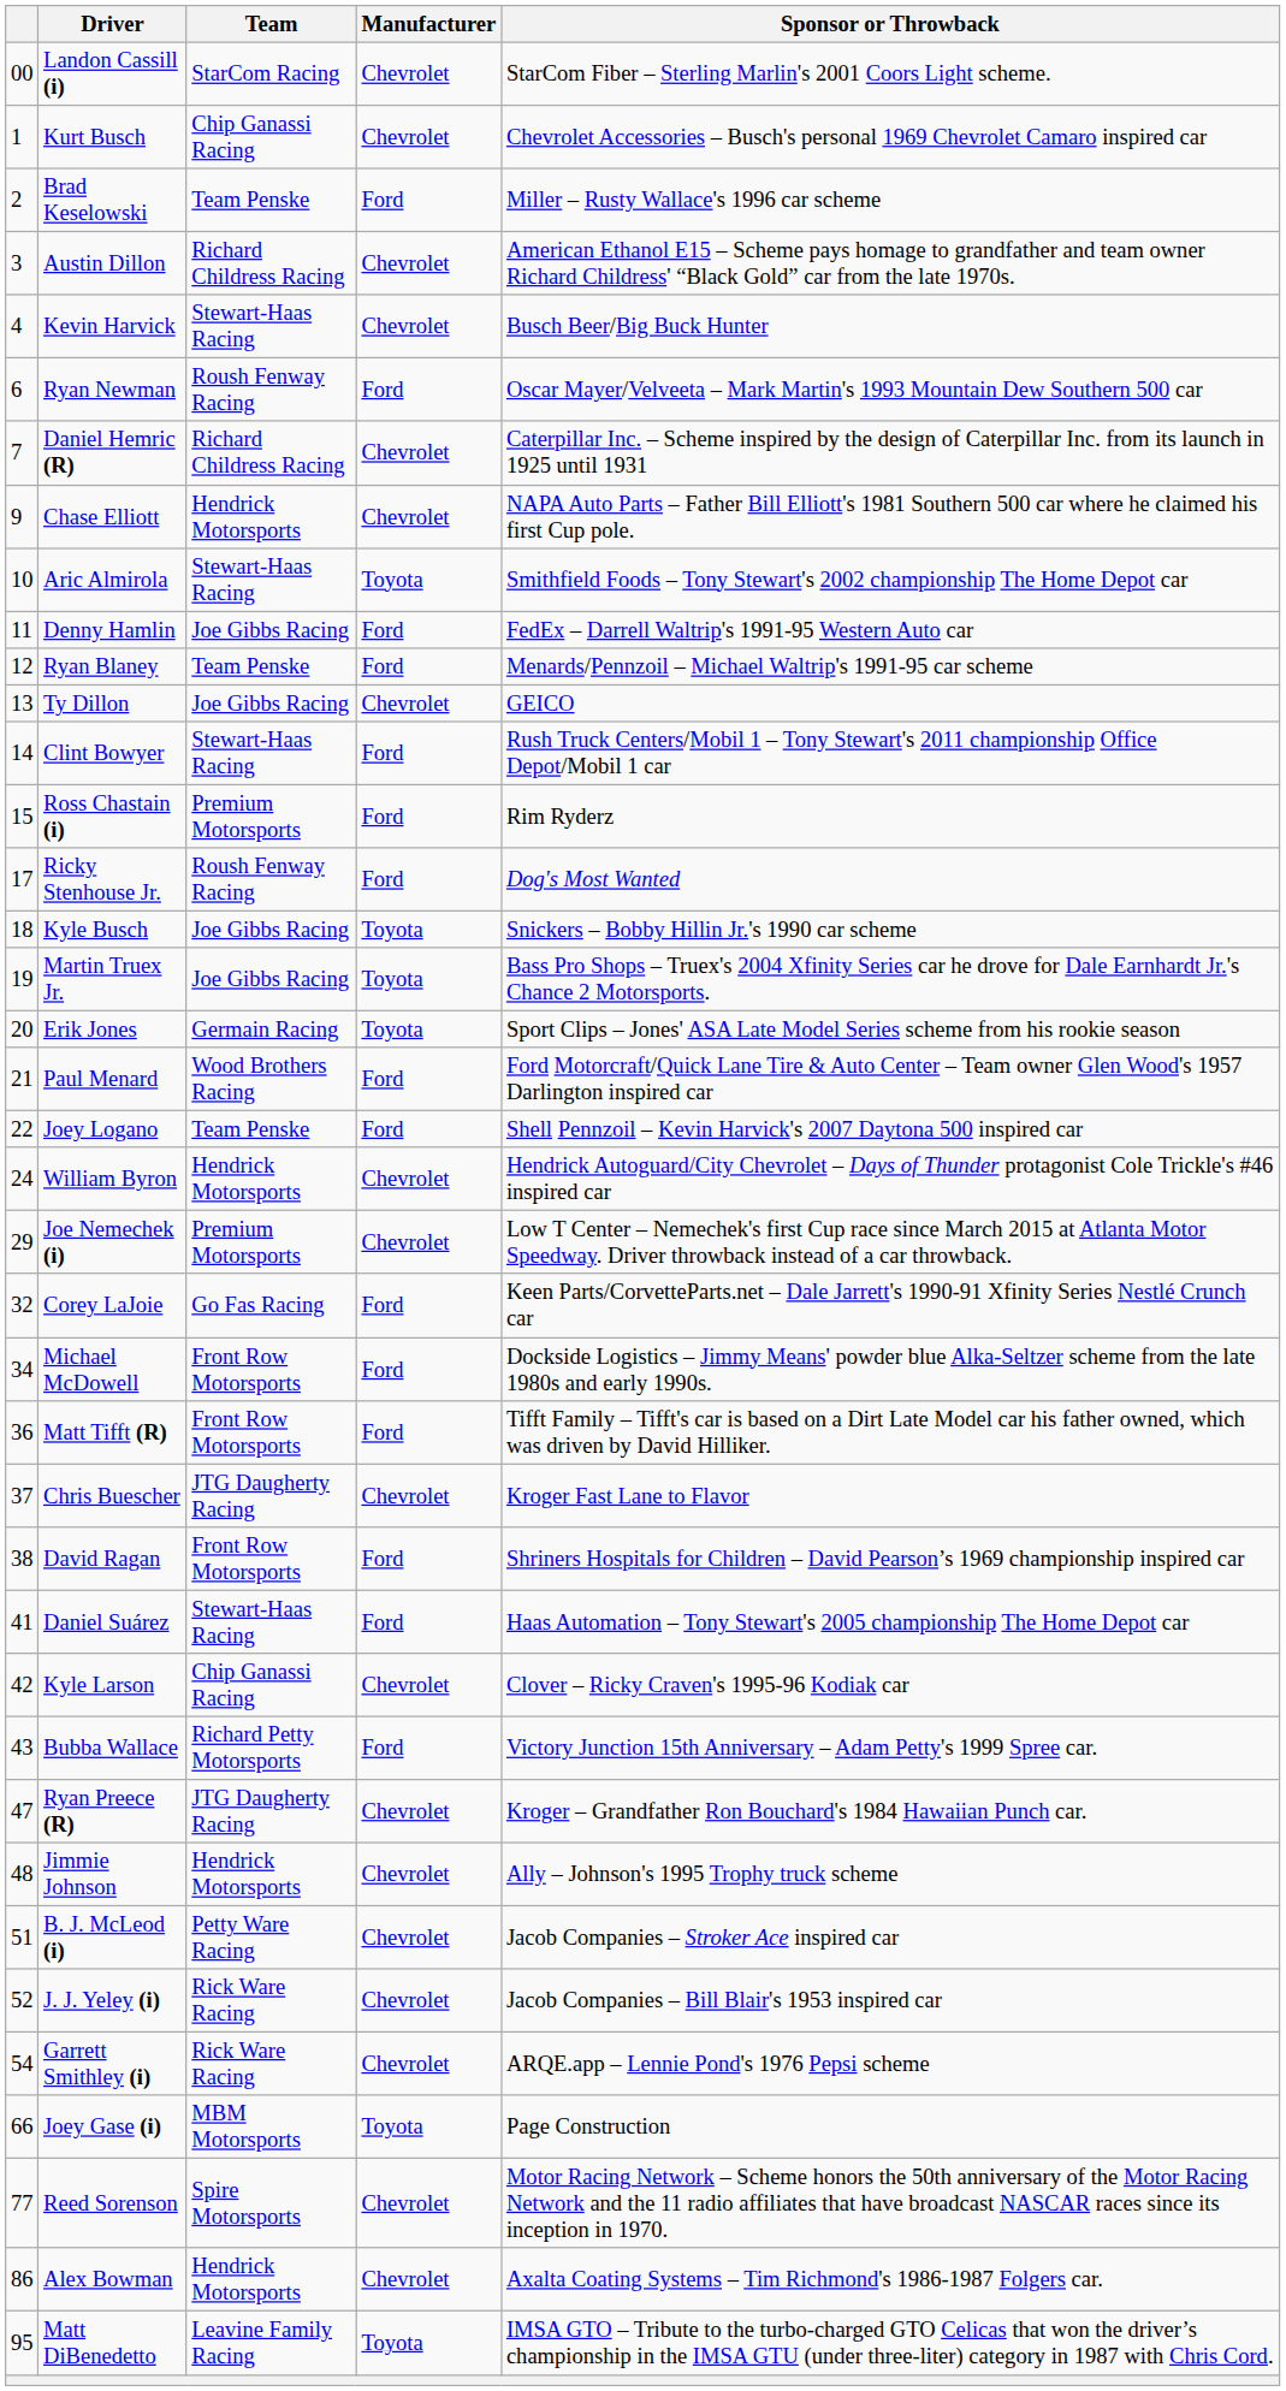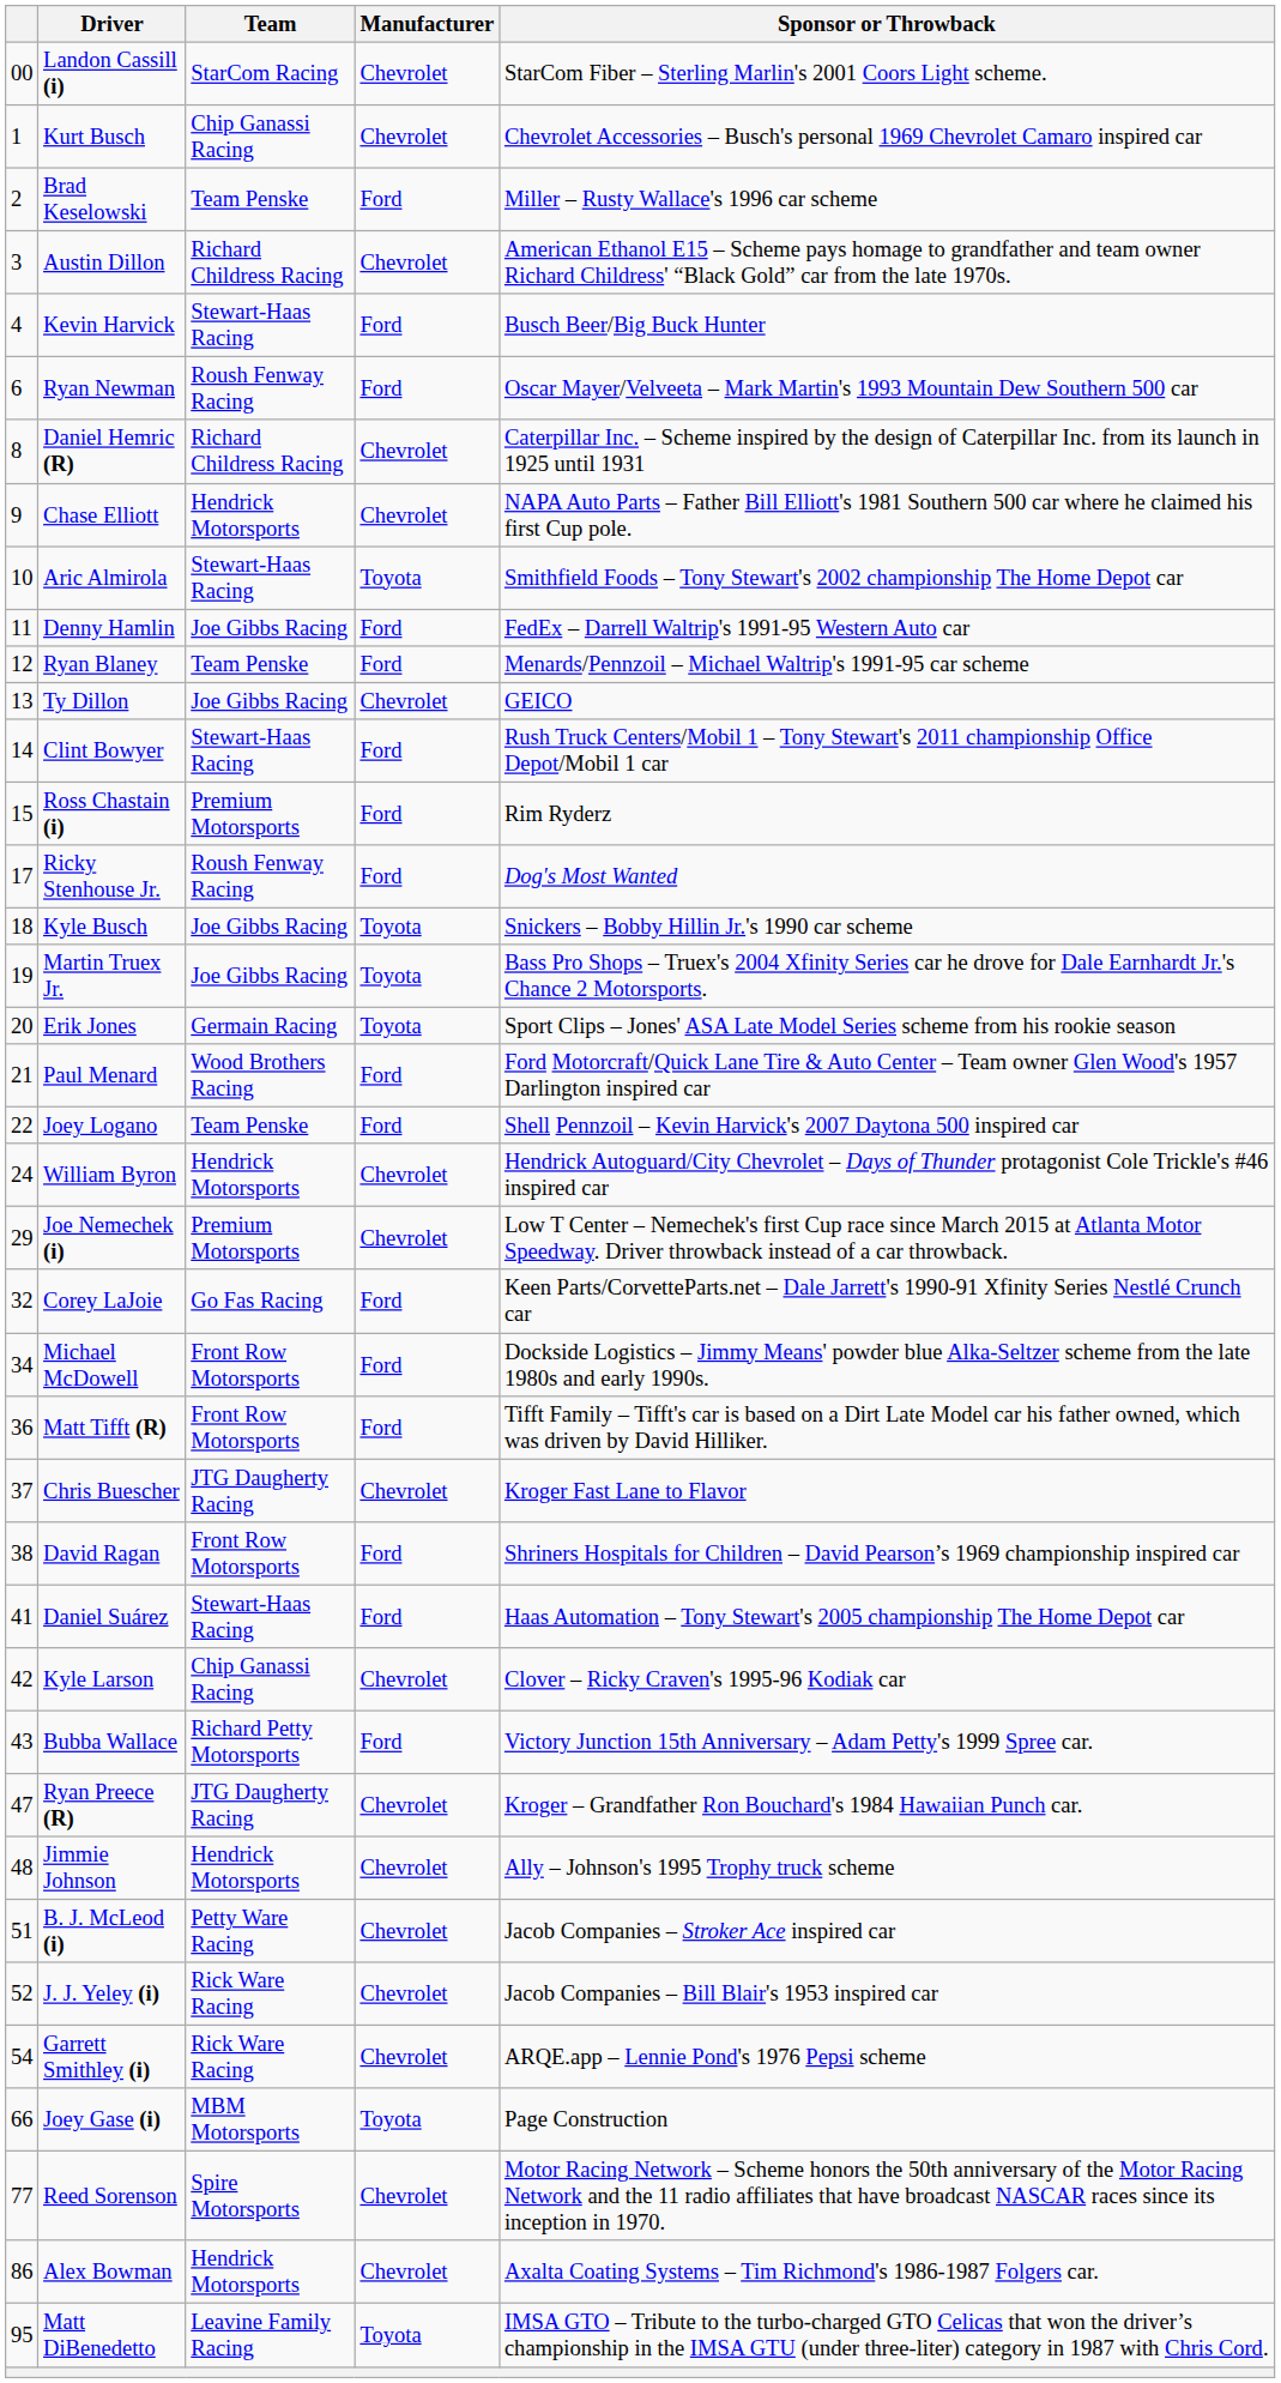 <table class="wikitable" style="font-size:95%">
 <tr>
 <th></th>
 <th>Driver</th>
 <th>Team</th>
 <th>Manufacturer</th>
 <th>Sponsor or Throwback</th>
 </tr>
 <tr>
 <td>00</td>
 <td><a href='#'>Landon Cassill</a> <strong>(i)</strong></td>
 <td><a href='#'>StarCom Racing</a></td>
 <td><a href='#'>Chevrolet</a></td>
 <td>StarCom Fiber – <a href='#'>Sterling Marlin</a>'s 2001 <a href='#'>Coors Light</a> scheme.</td>
 </tr>
 <tr>
 <td>1</td>
 <td><a href='#'>Kurt Busch</a></td>
 <td><a href='#'>Chip Ganassi Racing</a></td>
 <td><a href='#'>Chevrolet</a></td>
 <td><a href='#'>Chevrolet Accessories</a> – Busch's personal <a href='#'>1969 Chevrolet Camaro</a> inspired car</td>
 </tr>
 <tr>
 <td>2</td>
 <td><a href='#'>Brad Keselowski</a></td>
 <td><a href='#'>Team Penske</a></td>
 <td><a href='#'>Ford</a></td>
 <td><a href='#'>Miller</a> – <a href='#'>Rusty Wallace</a>'s 1996 car scheme</td>
 </tr>
 <tr>
 <td>3</td>
 <td><a href='#'>Austin Dillon</a></td>
 <td><a href='#'>Richard Childress Racing</a></td>
 <td><a href='#'>Chevrolet</a></td>
 <td><a href='#'>American Ethanol E15</a> – Scheme pays homage to grandfather and team owner <a href='#'>Richard Childress</a>' “Black Gold” car from the late 1970s.</td>
 </tr>
 <tr>
 <td>4</td>
 <td><a href='#'>Kevin Harvick</a></td>
 <td><a href='#'>Stewart-Haas Racing</a></td>
-<td><a href='#'>Chevrolet</a></td>
+<td><a href='#'>Ford</a></td>
 <td><a href='#'>Busch Beer</a>/<a href='#'>Big Buck Hunter</a></td>
 </tr>
 <tr>
 <td>6</td>
 <td><a href='#'>Ryan Newman</a></td>
 <td><a href='#'>Roush Fenway Racing</a></td>
 <td><a href='#'>Ford</a></td>
 <td><a href='#'>Oscar Mayer</a>/<a href='#'>Velveeta</a> – <a href='#'>Mark Martin</a>'s <a href='#'>1993 Mountain Dew Southern 500</a> car</td>
 </tr>
 <tr>
-<td>7</td>
+<td>8</td>
 <td><a href='#'>Daniel Hemric</a> <strong>(R)</strong></td>
 <td><a href='#'>Richard Childress Racing</a></td>
 <td><a href='#'>Chevrolet</a></td>
 <td><a href='#'>Caterpillar Inc.</a> – Scheme inspired by the design of Caterpillar Inc. from its launch in 1925 until 1931</td>
 </tr>
 <tr>
 <td>9</td>
 <td><a href='#'>Chase Elliott</a></td>
 <td><a href='#'>Hendrick Motorsports</a></td>
 <td><a href='#'>Chevrolet</a></td>
 <td><a href='#'>NAPA Auto Parts</a> – Father <a href='#'>Bill Elliott</a>'s 1981 Southern 500 car where he claimed his first Cup pole.</td>
 </tr>
 <tr>
 <td>10</td>
 <td><a href='#'>Aric Almirola</a></td>
 <td><a href='#'>Stewart-Haas Racing</a></td>
 <td><a href='#'>Toyota</a></td>
 <td><a href='#'>Smithfield Foods</a> – <a href='#'>Tony Stewart</a>'s <a href='#'>2002 championship</a> <a href='#'>The Home Depot</a> car</td>
 </tr>
 <tr>
 <td>11</td>
 <td><a href='#'>Denny Hamlin</a></td>
 <td><a href='#'>Joe Gibbs Racing</a></td>
 <td><a href='#'>Ford</a></td>
 <td><a href='#'>FedEx</a> – <a href='#'>Darrell Waltrip</a>'s 1991-95 <a href='#'>Western Auto</a> car</td>
 </tr>
 <tr>
 <td>12</td>
 <td><a href='#'>Ryan Blaney</a></td>
 <td><a href='#'>Team Penske</a></td>
 <td><a href='#'>Ford</a></td>
 <td><a href='#'>Menards</a>/<a href='#'>Pennzoil</a> – <a href='#'>Michael Waltrip</a>'s 1991-95 car scheme</td>
 </tr>
 <tr>
 <td>13</td>
 <td><a href='#'>Ty Dillon</a></td>
 <td><a href='#'>Joe Gibbs Racing</a></td>
 <td><a href='#'>Chevrolet</a></td>
 <td><a href='#'>GEICO</a></td>
 </tr>
 <tr>
 <td>14</td>
 <td><a href='#'>Clint Bowyer</a></td>
 <td><a href='#'>Stewart-Haas Racing</a></td>
 <td><a href='#'>Ford</a></td>
 <td><a href='#'>Rush Truck Centers</a>/<a href='#'>Mobil 1</a> – <a href='#'>Tony Stewart</a>'s <a href='#'>2011 championship</a> <a href='#'>Office Depot</a>/Mobil 1 car</td>
 </tr>
 <tr>
 <td>15</td>
 <td><a href='#'>Ross Chastain</a> <strong>(i)</strong></td>
 <td><a href='#'>Premium Motorsports</a></td>
 <td><a href='#'>Ford</a></td>
 <td>Rim Ryderz</td>
 </tr>
 <tr>
 <td>17</td>
 <td><a href='#'>Ricky Stenhouse Jr.</a></td>
 <td><a href='#'>Roush Fenway Racing</a></td>
 <td><a href='#'>Ford</a></td>
 <td><em><a href='#'>Dog's Most Wanted</a></em></td>
 </tr>
 <tr>
 <td>18</td>
 <td><a href='#'>Kyle Busch</a></td>
 <td><a href='#'>Joe Gibbs Racing</a></td>
 <td><a href='#'>Toyota</a></td>
 <td><a href='#'>Snickers</a> – <a href='#'>Bobby Hillin Jr.</a>'s 1990 car scheme</td>
 </tr>
 <tr>
 <td>19</td>
 <td><a href='#'>Martin Truex Jr.</a></td>
 <td><a href='#'>Joe Gibbs Racing</a></td>
 <td><a href='#'>Toyota</a></td>
 <td><a href='#'>Bass Pro Shops</a> – Truex's <a href='#'>2004 Xfinity Series</a> car he drove for <a href='#'>Dale Earnhardt Jr.</a>'s <a href='#'>Chance 2 Motorsports</a>.</td>
 </tr>
 <tr>
 <td>20</td>
 <td><a href='#'>Erik Jones</a></td>
 <td><a href='#'>Germain Racing</a></td>
 <td><a href='#'>Toyota</a></td>
 <td>Sport Clips – Jones' <a href='#'>ASA Late Model Series</a> scheme from his rookie season</td>
 </tr>
 <tr>
 <td>21</td>
 <td><a href='#'>Paul Menard</a></td>
 <td><a href='#'>Wood Brothers Racing</a></td>
 <td><a href='#'>Ford</a></td>
 <td><a href='#'>Ford</a> <a href='#'>Motorcraft</a>/<a href='#'>Quick Lane Tire & Auto Center</a> – Team owner <a href='#'>Glen Wood</a>'s 1957 Darlington inspired car</td>
 </tr>
 <tr>
 <td>22</td>
 <td><a href='#'>Joey Logano</a></td>
 <td><a href='#'>Team Penske</a></td>
 <td><a href='#'>Ford</a></td>
 <td><a href='#'>Shell</a> <a href='#'>Pennzoil</a> – <a href='#'>Kevin Harvick</a>'s <a href='#'>2007 Daytona 500</a> inspired car</td>
 </tr>
 <tr>
 <td>24</td>
 <td><a href='#'>William Byron</a></td>
 <td><a href='#'>Hendrick Motorsports</a></td>
 <td><a href='#'>Chevrolet</a></td>
 <td><a href='#'>Hendrick Autoguard/City Chevrolet</a> – <em><a href='#'>Days of Thunder</a></em> protagonist Cole Trickle's #46 inspired car</td>
 </tr>
 <tr>
 <td>29</td>
 <td><a href='#'>Joe Nemechek</a> <strong>(i)</strong></td>
 <td><a href='#'>Premium Motorsports</a></td>
 <td><a href='#'>Chevrolet</a></td>
 <td>Low T Center – Nemechek's first Cup race since March 2015 at <a href='#'>Atlanta Motor Speedway</a>. Driver throwback instead of a car throwback.</td>
 </tr>
 <tr>
 <td>32</td>
 <td><a href='#'>Corey LaJoie</a></td>
 <td><a href='#'>Go Fas Racing</a></td>
 <td><a href='#'>Ford</a></td>
 <td>Keen Parts/CorvetteParts.net – <a href='#'>Dale Jarrett</a>'s 1990-91 Xfinity Series <a href='#'>Nestlé Crunch</a> car</td>
 </tr>
 <tr>
 <td>34</td>
 <td><a href='#'>Michael McDowell</a></td>
 <td><a href='#'>Front Row Motorsports</a></td>
 <td><a href='#'>Ford</a></td>
 <td>Dockside Logistics – <a href='#'>Jimmy Means</a>' powder blue <a href='#'>Alka-Seltzer</a> scheme from the late 1980s and early 1990s.</td>
 </tr>
 <tr>
 <td>36</td>
 <td><a href='#'>Matt Tifft</a> <strong>(R)</strong></td>
 <td><a href='#'>Front Row Motorsports</a></td>
 <td><a href='#'>Ford</a></td>
 <td>Tifft Family – Tifft's car is based on a Dirt Late Model car his father owned, which was driven by David Hilliker.</td>
 </tr>
 <tr>
 <td>37</td>
 <td><a href='#'>Chris Buescher</a></td>
 <td><a href='#'>JTG Daugherty Racing</a></td>
 <td><a href='#'>Chevrolet</a></td>
 <td><a href='#'>Kroger Fast Lane to Flavor</a></td>
 </tr>
 <tr>
 <td>38</td>
 <td><a href='#'>David Ragan</a></td>
 <td><a href='#'>Front Row Motorsports</a></td>
 <td><a href='#'>Ford</a></td>
 <td><a href='#'>Shriners Hospitals for Children</a> – <a href='#'>David Pearson</a>’s 1969 championship inspired car</td>
 </tr>
 <tr>
 <td>41</td>
 <td><a href='#'>Daniel Suárez</a></td>
 <td><a href='#'>Stewart-Haas Racing</a></td>
 <td><a href='#'>Ford</a></td>
 <td><a href='#'>Haas Automation</a> – <a href='#'>Tony Stewart</a>'s <a href='#'>2005 championship</a> <a href='#'>The Home Depot</a> car</td>
 </tr>
 <tr>
 <td>42</td>
 <td><a href='#'>Kyle Larson</a></td>
 <td><a href='#'>Chip Ganassi Racing</a></td>
 <td><a href='#'>Chevrolet</a></td>
 <td><a href='#'>Clover</a> – <a href='#'>Ricky Craven</a>'s 1995-96 <a href='#'>Kodiak</a> car</td>
 </tr>
 <tr>
 <td>43</td>
 <td><a href='#'>Bubba Wallace</a></td>
 <td><a href='#'>Richard Petty Motorsports</a></td>
 <td><a href='#'>Ford</a></td>
 <td><a href='#'>Victory Junction 15th Anniversary</a> – <a href='#'>Adam Petty</a>'s 1999 <a href='#'>Spree</a> car.</td>
 </tr>
 <tr>
 <td>47</td>
 <td><a href='#'>Ryan Preece</a> <strong>(R)</strong></td>
 <td><a href='#'>JTG Daugherty Racing</a></td>
 <td><a href='#'>Chevrolet</a></td>
 <td><a href='#'>Kroger</a> – Grandfather <a href='#'>Ron Bouchard</a>'s 1984 <a href='#'>Hawaiian Punch</a> car.</td>
 </tr>
 <tr>
 <td>48</td>
 <td><a href='#'>Jimmie Johnson</a></td>
 <td><a href='#'>Hendrick Motorsports</a></td>
 <td><a href='#'>Chevrolet</a></td>
 <td><a href='#'>Ally</a> – Johnson's 1995 <a href='#'>Trophy truck</a> scheme</td>
 </tr>
 <tr>
 <td>51</td>
 <td><a href='#'>B. J. McLeod</a> <strong>(i)</strong></td>
 <td><a href='#'>Petty Ware Racing</a></td>
 <td><a href='#'>Chevrolet</a></td>
 <td>Jacob Companies – <em><a href='#'>Stroker Ace</a></em> inspired car</td>
 </tr>
 <tr>
 <td>52</td>
 <td><a href='#'>J. J. Yeley</a> <strong>(i)</strong></td>
 <td><a href='#'>Rick Ware Racing</a></td>
 <td><a href='#'>Chevrolet</a></td>
 <td>Jacob Companies – <a href='#'>Bill Blair</a>'s 1953 inspired car</td>
 </tr>
 <tr>
 <td>54</td>
 <td><a href='#'>Garrett Smithley</a> <strong>(i)</strong></td>
 <td><a href='#'>Rick Ware Racing</a></td>
 <td><a href='#'>Chevrolet</a></td>
 <td>ARQE.app – <a href='#'>Lennie Pond</a>'s 1976 <a href='#'>Pepsi</a> scheme</td>
 </tr>
 <tr>
 <td>66</td>
 <td><a href='#'>Joey Gase</a> <strong>(i)</strong></td>
 <td><a href='#'>MBM Motorsports</a></td>
 <td><a href='#'>Toyota</a></td>
 <td>Page Construction</td>
 </tr>
 <tr>
 <td>77</td>
 <td><a href='#'>Reed Sorenson</a></td>
 <td><a href='#'>Spire Motorsports</a></td>
 <td><a href='#'>Chevrolet</a></td>
 <td><a href='#'>Motor Racing Network</a> – Scheme honors the 50th anniversary of the <a href='#'>Motor Racing Network</a> and the 11 radio affiliates that have broadcast <a href='#'>NASCAR</a> races since its inception in 1970.</td>
 </tr>
 <tr>
 <td>86</td>
 <td><a href='#'>Alex Bowman</a></td>
 <td><a href='#'>Hendrick Motorsports</a></td>
 <td><a href='#'>Chevrolet</a></td>
 <td><a href='#'>Axalta Coating Systems</a> – <a href='#'>Tim Richmond</a>'s 1986-1987 <a href='#'>Folgers</a> car.</td>
 </tr>
 <tr>
 <td>95</td>
 <td><a href='#'>Matt DiBenedetto</a></td>
 <td><a href='#'>Leavine Family Racing</a></td>
 <td><a href='#'>Toyota</a></td>
 <td><a href='#'>IMSA GTO</a> – Tribute to the turbo-charged GTO <a href='#'>Celicas</a> that won the driver’s championship in the <a href='#'>IMSA GTU</a> (under three-liter) category in 1987 with <a href='#'>Chris Cord</a>.</td>
 </tr>
 <tr>
 <th colspan="5"></th>
 </tr>
 </table>
